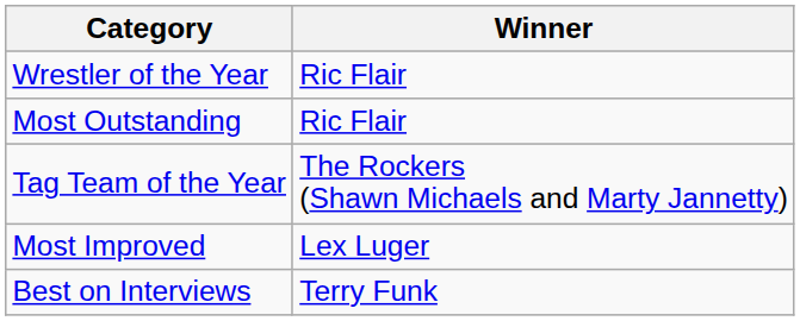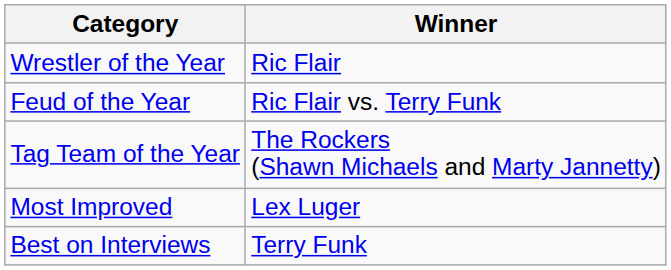 <table class="wikitable">
 <tr>
 <th>Category</th>
 <th>Winner</th>
 </tr>
 <tr>
 <td><a href='#'>Wrestler of the Year</a></td>
 <td><a href='#'>Ric Flair</a></td>
 </tr>
 <tr>
-<td><a href='#'>Most Outstanding</a></td>
-<td><a href='#'>Ric Flair</a></td>
+<td><a href='#'>Feud of the Year</a></td>
+<td><a href='#'>Ric Flair</a> vs. <a href='#'>Terry Funk</a></td>
 </tr>
 <tr>
 <td><a href='#'>Tag Team of the Year</a></td>
 <td><a href='#'>The Rockers</a><br>(<a href='#'>Shawn Michaels</a> and <a href='#'>Marty Jannetty</a>)</td>
 </tr>
 <tr>
 <td><a href='#'>Most Improved</a></td>
 <td><a href='#'>Lex Luger</a></td>
 </tr>
 <tr>
 <td><a href='#'>Best on Interviews</a></td>
 <td><a href='#'>Terry Funk</a></td>
 </tr>
 </table>
